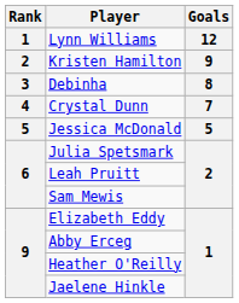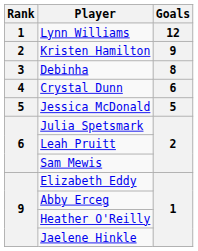 <table class="wikitable" style="text-align: left;">
 <tr>
 <th>Rank</th>
 <th>Player</th>
 <th>Goals</th>
 </tr>
 <tr>
 <th>1</th>
 <td> <a href='#'>Lynn Williams</a></td>
 <th>12</th>
 </tr>
 <tr>
 <th>2</th>
 <td> <a href='#'>Kristen Hamilton</a></td>
 <th>9</th>
 </tr>
 <tr>
 <th>3</th>
 <td> <a href='#'>Debinha</a></td>
 <th>8</th>
 </tr>
 <tr>
 <th>4</th>
 <td> <a href='#'>Crystal Dunn</a></td>
-<th>7</th>
+<th>6</th>
 </tr>
 <tr>
 <th>5</th>
 <td> <a href='#'>Jessica McDonald</a></td>
 <th>5</th>
 </tr>
 <tr>
 <th rowspan=3>6</th>
 <td> <a href='#'>Julia Spetsmark</a></td>
 <th rowspan=3>2</th>
 </tr>
 <tr>
 <td> <a href='#'>Leah Pruitt</a></td>
 </tr>
 <tr>
 <td> <a href='#'>Sam Mewis</a></td>
 </tr>
 <tr>
 <th rowspan=4>9</th>
 <td> <a href='#'>Elizabeth Eddy</a></td>
 <th rowspan=4>1</th>
 </tr>
 <tr>
 <td> <a href='#'>Abby Erceg</a></td>
 </tr>
 <tr>
 <td> <a href='#'>Heather O'Reilly</a></td>
 </tr>
 <tr>
 <td> <a href='#'>Jaelene Hinkle</a></td>
 </tr>
 </table>
